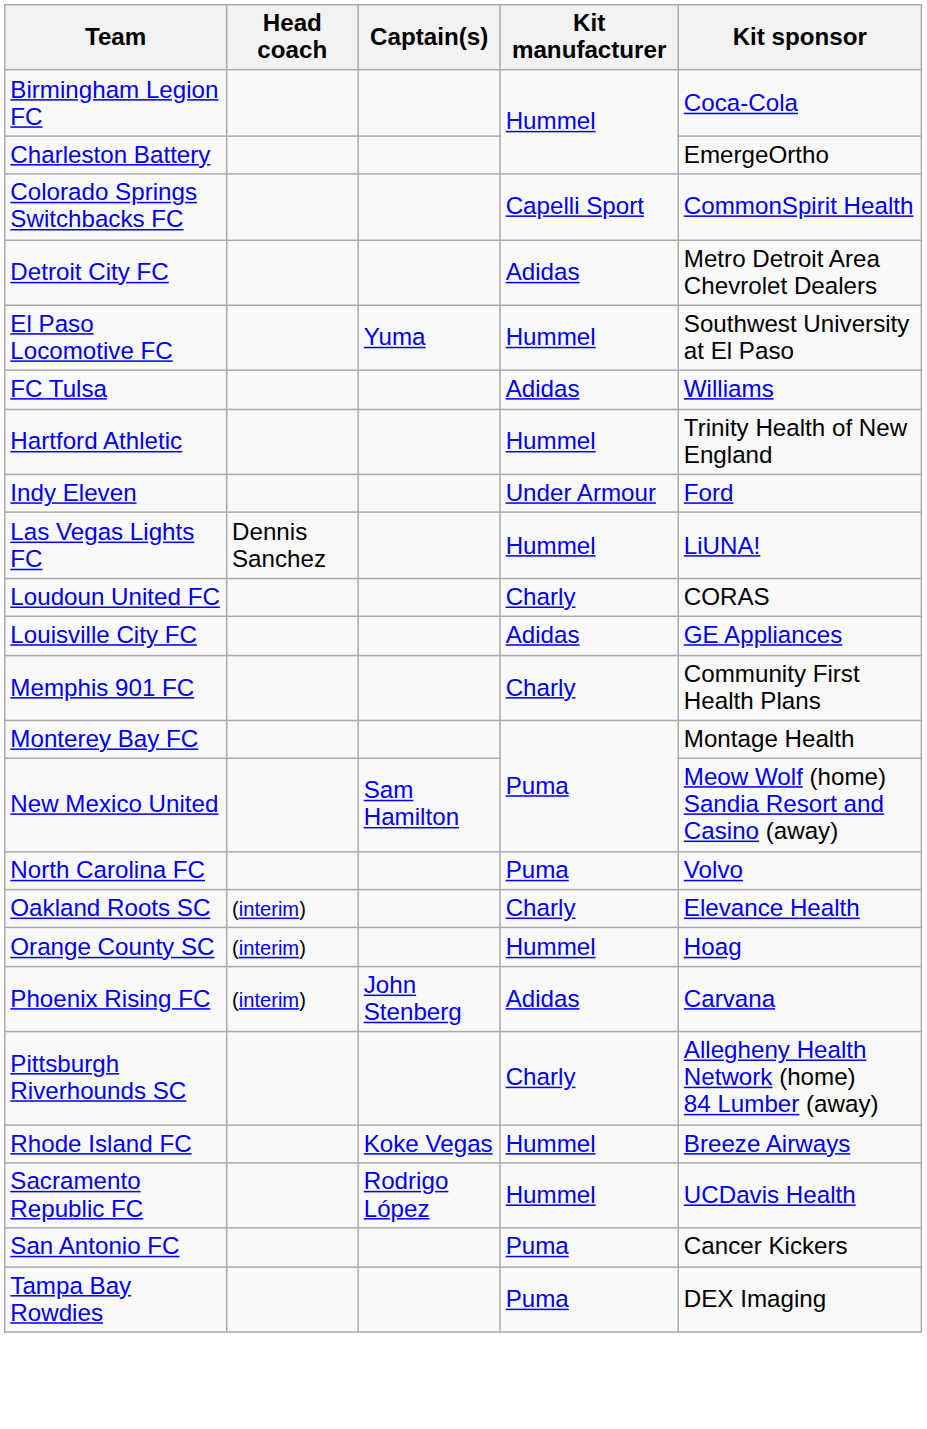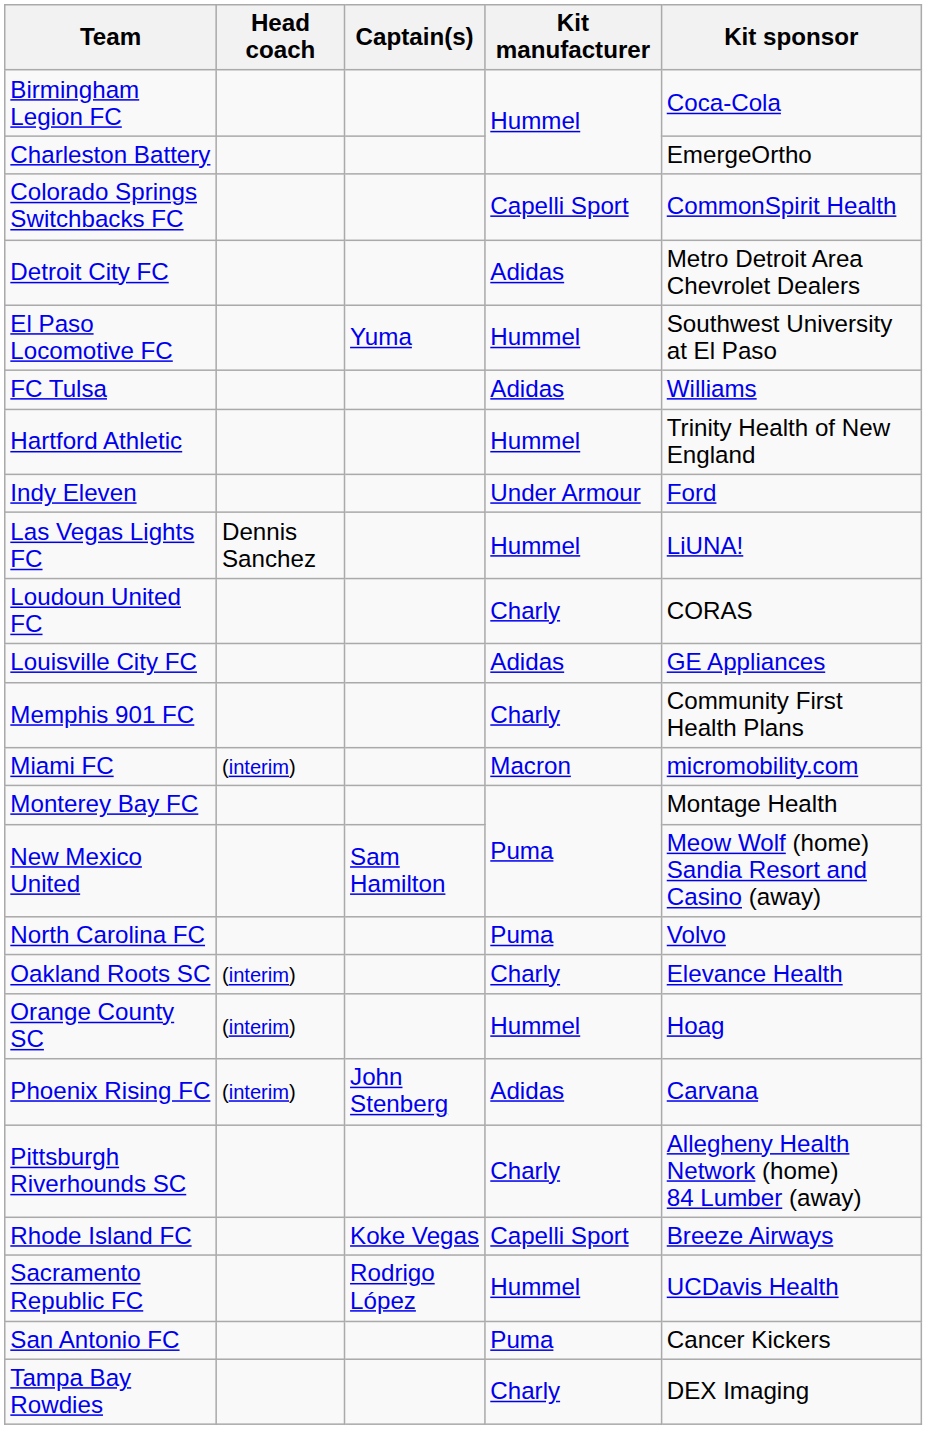 <table class="wikitable sortable" style="text-align: left;">
 <tr>
 <th>Team</th>
 <th>Head coach</th>
 <th>Captain(s)</th>
 <th>Kit manufacturer</th>
 <th>Kit sponsor</th>
 </tr>
 <tr>
 <td><a href='#'>Birmingham Legion FC</a></td>
 <td> </td>
 <td> </td>
 <td rowspan=2><a href='#'>Hummel</a></td>
 <td><a href='#'>Coca-Cola</a></td>
 </tr>
 <tr>
 <td><a href='#'>Charleston Battery</a></td>
 <td> </td>
 <td> </td>
 <td>EmergeOrtho</td>
 </tr>
 <tr>
 <td><a href='#'>Colorado Springs Switchbacks FC</a></td>
 <td> </td>
 <td> </td>
 <td><a href='#'>Capelli Sport</a></td>
 <td><a href='#'>CommonSpirit Health</a></td>
 </tr>
 <tr>
 <td><a href='#'>Detroit City FC</a></td>
 <td>  </td>
 <td> </td>
 <td><a href='#'>Adidas</a></td>
 <td>Metro Detroit Area Chevrolet Dealers</td>
 </tr>
 <tr>
 <td><a href='#'>El Paso Locomotive FC</a></td>
 <td>  </td>
 <td> <a href='#'>Yuma</a></td>
 <td><a href='#'>Hummel</a></td>
 <td>Southwest University at El Paso</td>
 </tr>
 <tr>
 <td><a href='#'>FC Tulsa</a></td>
 <td> </td>
 <td> </td>
 <td><a href='#'>Adidas</a></td>
 <td><a href='#'>Williams</a></td>
 </tr>
 <tr>
 <td><a href='#'>Hartford Athletic</a></td>
 <td> </td>
 <td> </td>
 <td><a href='#'>Hummel</a></td>
 <td>Trinity Health of New England</td>
 </tr>
 <tr>
 <td><a href='#'>Indy Eleven</a></td>
 <td> </td>
 <td> </td>
 <td><a href='#'>Under Armour</a></td>
 <td><a href='#'>Ford</a></td>
 </tr>
 <tr>
 <td><a href='#'>Las Vegas Lights FC</a></td>
 <td> Dennis Sanchez</td>
 <td> </td>
 <td><a href='#'>Hummel</a></td>
 <td><a href='#'>LiUNA!</a></td>
 </tr>
 <tr>
 <td><a href='#'>Loudoun United FC</a></td>
 <td> </td>
 <td> <br> </td>
 <td><a href='#'>Charly</a></td>
 <td>CORAS</td>
 </tr>
 <tr>
 <td><a href='#'>Louisville City FC</a></td>
 <td> </td>
 <td> </td>
 <td><a href='#'>Adidas</a></td>
 <td><a href='#'>GE Appliances</a></td>
 </tr>
 <tr>
 <td><a href='#'>Memphis 901 FC</a></td>
 <td> </td>
 <td> </td>
 <td><a href='#'>Charly</a></td>
 <td>Community First Health Plans</td>
 </tr>
 <tr>
+<td><a href='#'>Miami FC</a></td>
+<td>  <small>(<a href='#'>interim</a>)</small></td>
+<td> </td>
+<td><a href='#'>Macron</a></td>
+<td><a href='#'>micromobility.com</a></td>
+</tr>
+<tr>
 <td><a href='#'>Monterey Bay FC</a></td>
 <td> </td>
 <td> </td>
 <td rowspan=2><a href='#'>Puma</a></td>
 <td>Montage Health</td>
 </tr>
 <tr>
 <td><a href='#'>New Mexico United</a></td>
 <td> </td>
 <td> <a href='#'>Sam Hamilton</a></td>
 <td><a href='#'>Meow Wolf</a> (home)<br><a href='#'>Sandia Resort and Casino</a> (away)</td>
 </tr>
 <tr>
 <td><a href='#'>North Carolina FC</a></td>
 <td> </td>
 <td> </td>
 <td><a href='#'>Puma</a></td>
 <td><a href='#'>Volvo</a></td>
 </tr>
 <tr>
 <td><a href='#'>Oakland Roots SC</a></td>
 <td>  <small>(<a href='#'>interim</a>)</small></td>
 <td> </td>
 <td><a href='#'>Charly</a></td>
 <td><a href='#'>Elevance Health</a></td>
 </tr>
 <tr>
 <td><a href='#'>Orange County SC</a></td>
 <td>  <small>(<a href='#'>interim</a>)</small></td>
 <td> <br>  </td>
 <td><a href='#'>Hummel</a></td>
 <td><a href='#'>Hoag</a></td>
 </tr>
 <tr>
 <td><a href='#'>Phoenix Rising FC</a></td>
 <td>  <small>(<a href='#'>interim</a>)</small></td>
 <td> <a href='#'>John Stenberg</a></td>
 <td><a href='#'>Adidas</a></td>
 <td><a href='#'>Carvana</a></td>
 </tr>
 <tr>
 <td><a href='#'>Pittsburgh Riverhounds SC</a></td>
 <td> </td>
 <td> </td>
 <td><a href='#'>Charly</a></td>
 <td><a href='#'>Allegheny Health Network</a> (home)<br><a href='#'>84 Lumber</a> (away)</td>
 </tr>
 <tr>
 <td><a href='#'>Rhode Island FC</a></td>
 <td> </td>
 <td> <a href='#'>Koke Vegas</a></td>
-<td><a href='#'>Hummel</a></td>
+<td><a href='#'>Capelli Sport</a></td>
 <td><a href='#'>Breeze Airways</a></td>
 </tr>
 <tr>
 <td><a href='#'>Sacramento Republic FC</a></td>
 <td> </td>
 <td> <a href='#'>Rodrigo López</a></td>
 <td><a href='#'>Hummel</a></td>
 <td><a href='#'>UCDavis Health</a></td>
 </tr>
 <tr>
 <td><a href='#'>San Antonio FC</a></td>
 <td> </td>
 <td></td>
 <td><a href='#'>Puma</a></td>
 <td>Cancer Kickers</td>
 </tr>
 <tr>
 <td><a href='#'>Tampa Bay Rowdies</a></td>
 <td> </td>
 <td> </td>
-<td><a href='#'>Puma</a></td>
+<td><a href='#'>Charly</a></td>
 <td>DEX Imaging</td>
 </tr>
 </table>
